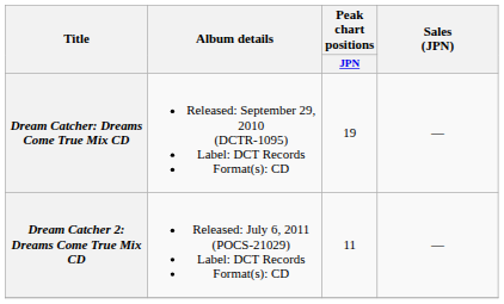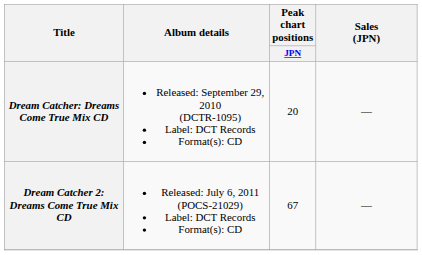 <table class="wikitable plainrowheaders" style="text-align:center;" border="1">
 <tr>
 <th scope="col" rowspan="2" style="width:15em;">Title</th>
 <th scope="col" rowspan="2" style="width:17em;">Album details</th>
 <th colspan="1">Peak chart positions</th>
 <th scope="col" rowspan="2" style="width:13em;">Sales<br>(JPN)<br></th>
 </tr>
 <tr>
 <th style="width:3em;font-size:85%"><a href='#'>JPN</a><br></th>
 </tr>
 <tr>
 <th scope="row"><em>Dream Catcher: Dreams Come True Mix CD</em></th>
 <td><br><ul><li>Released: September 29, 2010<br><span>(DCTR-1095)</span></li><li>Label: DCT Records</li><li>Format(s): CD</li></ul></td>
-<td>19</td>
+<td>20</td>
 <td>—</td>
 </tr>
 <tr>
 <th scope="row"><em>Dream Catcher 2: Dreams Come True Mix CD</em></th>
 <td><br><ul><li>Released: July 6, 2011<br><span>(POCS-21029)</span></li><li>Label: DCT Records</li><li>Format(s): CD</li></ul></td>
-<td>11</td>
+<td>67</td>
 <td>—</td>
 </tr>
 <tr>
 </tr>
 </table>
